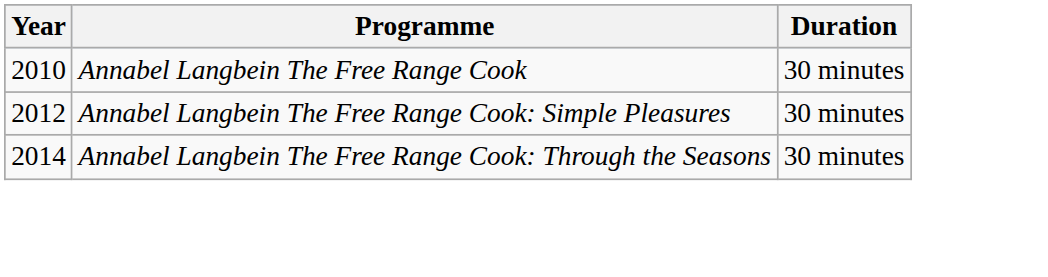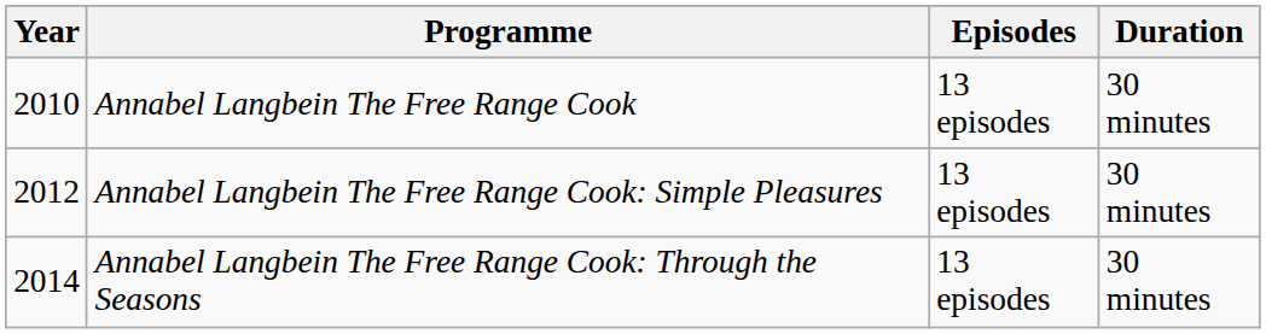 <table class="wikitable sortable">
 <tr style="background:#b0c4de; text-align:center;">
 <th>Year</th>
 <th>Programme</th>
+<th>Episodes</th>
 <th>Duration</th>
 </tr>
 <tr>
 <td>2010</td>
 <td><em>Annabel Langbein The Free Range Cook</em></td>
+<td>13 episodes</td>
 <td>30 minutes</td>
 </tr>
 <tr>
 <td>2012</td>
 <td><em>Annabel Langbein The Free Range Cook: Simple Pleasures</em></td>
+<td>13 episodes</td>
 <td>30 minutes</td>
 </tr>
 <tr>
 <td>2014</td>
 <td><em>Annabel Langbein The Free Range Cook: Through the Seasons</em></td>
+<td>13 episodes</td>
 <td>30 minutes</td>
 </tr>
 </table>
